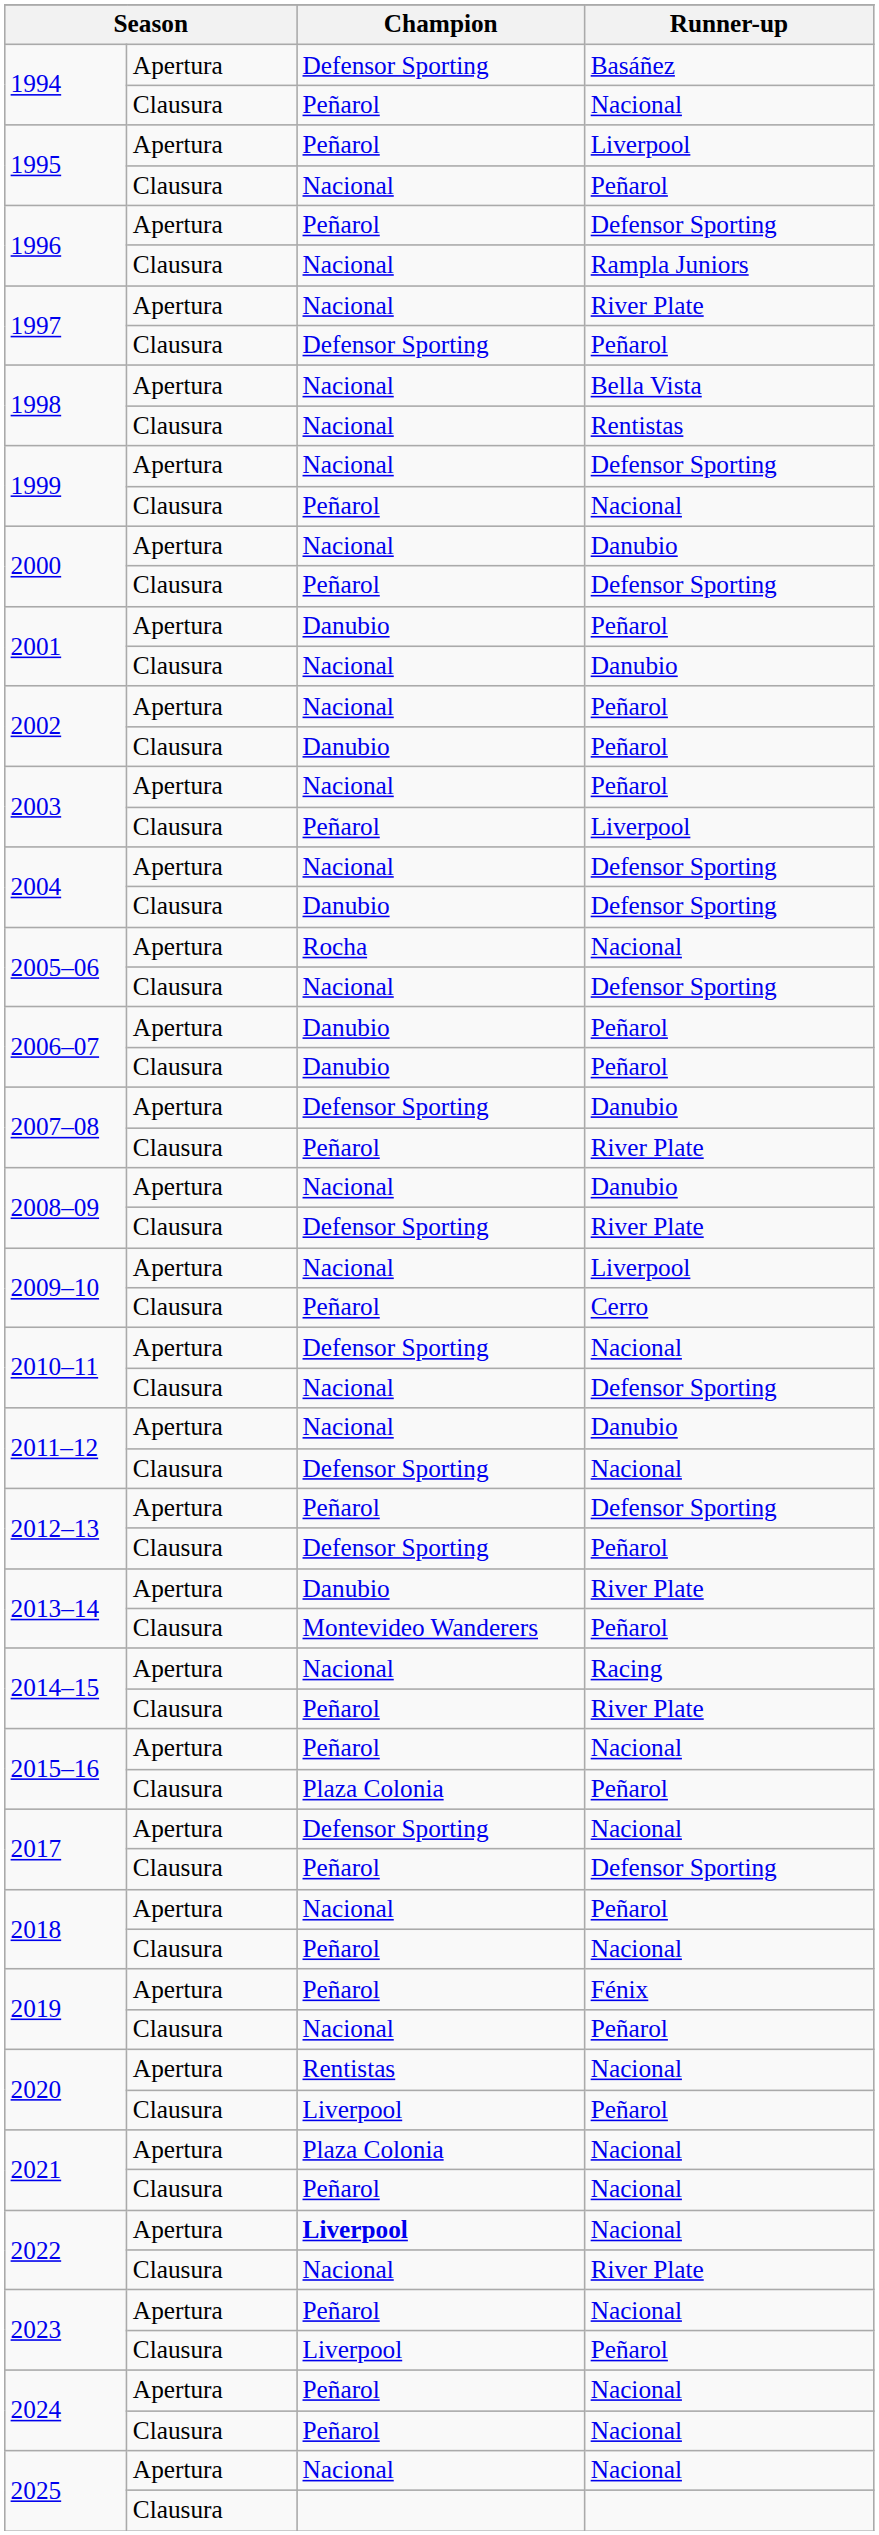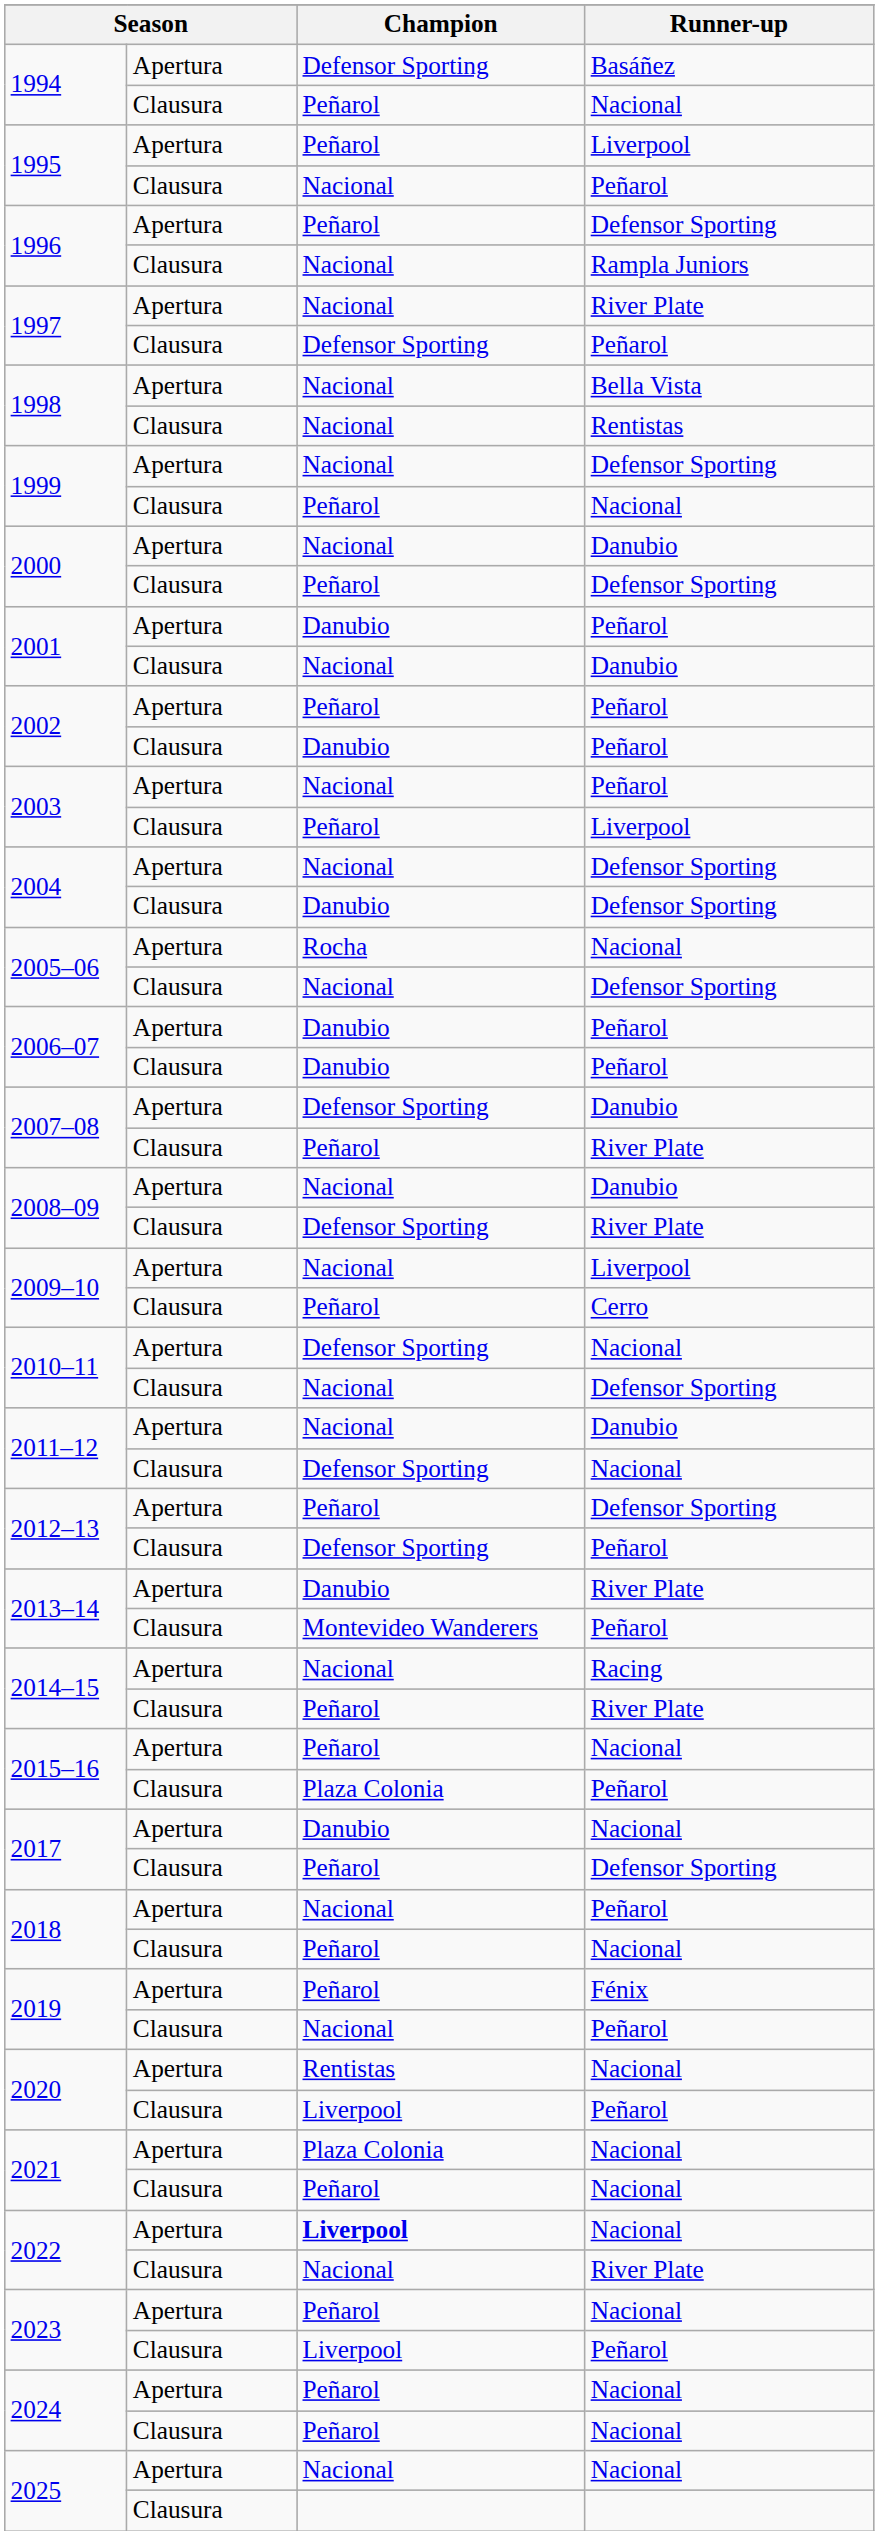 <table class="wikitable sortable">
 <tr>
 </tr>
 <tr>
 <th width="150" colspan="2">Season</th>
 <th width="175">Champion</th>
 <th width="175">Runner-up</th>
 </tr>
 <tr>
 <td rowspan=2 width=70><a href='#'>1994</a></td>
 <td width=100>Apertura</td>
 <td><a href='#'>Defensor Sporting</a></td>
 <td><a href='#'>Basáñez</a></td>
 </tr>
 <tr>
 <td>Clausura</td>
 <td><a href='#'>Peñarol</a></td>
 <td><a href='#'>Nacional</a></td>
 </tr>
 <tr>
 <td rowspan=2 width=70><a href='#'>1995</a></td>
 <td width=100>Apertura</td>
 <td><a href='#'>Peñarol</a></td>
 <td><a href='#'>Liverpool</a></td>
 </tr>
 <tr>
 <td>Clausura</td>
 <td><a href='#'>Nacional</a></td>
 <td><a href='#'>Peñarol</a></td>
 </tr>
 <tr>
 <td rowspan=2 width=70><a href='#'>1996</a></td>
 <td width=100>Apertura</td>
 <td><a href='#'>Peñarol</a></td>
 <td><a href='#'>Defensor Sporting</a></td>
 </tr>
 <tr>
 <td>Clausura</td>
 <td><a href='#'>Nacional</a></td>
 <td><a href='#'>Rampla Juniors</a></td>
 </tr>
 <tr>
 <td rowspan=2 width=70><a href='#'>1997</a></td>
 <td width=100>Apertura</td>
 <td><a href='#'>Nacional</a></td>
 <td><a href='#'>River Plate</a></td>
 </tr>
 <tr>
 <td>Clausura</td>
 <td><a href='#'>Defensor Sporting</a></td>
 <td><a href='#'>Peñarol</a></td>
 </tr>
 <tr>
 <td rowspan=2 width=70><a href='#'>1998</a></td>
 <td width=100>Apertura</td>
 <td><a href='#'>Nacional</a></td>
 <td><a href='#'>Bella Vista</a></td>
 </tr>
 <tr>
 <td>Clausura</td>
 <td><a href='#'>Nacional</a></td>
 <td><a href='#'>Rentistas</a></td>
 </tr>
 <tr>
 <td rowspan=2 width=70><a href='#'>1999</a></td>
 <td width=100>Apertura</td>
 <td><a href='#'>Nacional</a></td>
 <td><a href='#'>Defensor Sporting</a></td>
 </tr>
 <tr>
 <td>Clausura</td>
 <td><a href='#'>Peñarol</a></td>
 <td><a href='#'>Nacional</a></td>
 </tr>
 <tr>
 <td rowspan=2 width=70><a href='#'>2000</a></td>
 <td width=100>Apertura</td>
 <td><a href='#'>Nacional</a></td>
 <td><a href='#'>Danubio</a></td>
 </tr>
 <tr>
 <td>Clausura</td>
 <td><a href='#'>Peñarol</a></td>
 <td><a href='#'>Defensor Sporting</a></td>
 </tr>
 <tr>
 <td rowspan=2 width=70><a href='#'>2001</a></td>
 <td width=100>Apertura</td>
 <td><a href='#'>Danubio</a></td>
 <td><a href='#'>Peñarol</a></td>
 </tr>
 <tr>
 <td>Clausura</td>
 <td><a href='#'>Nacional</a></td>
 <td><a href='#'>Danubio</a></td>
 </tr>
 <tr>
 <td rowspan=2 width=70><a href='#'>2002</a></td>
 <td width=100>Apertura</td>
-<td><a href='#'>Nacional</a></td>
+<td><a href='#'>Peñarol</a></td>
 <td><a href='#'>Peñarol</a></td>
 </tr>
 <tr>
 <td>Clausura</td>
 <td><a href='#'>Danubio</a></td>
 <td><a href='#'>Peñarol</a></td>
 </tr>
 <tr>
 <td rowspan=2 width=70><a href='#'>2003</a></td>
 <td width=100>Apertura</td>
 <td><a href='#'>Nacional</a></td>
 <td><a href='#'>Peñarol</a></td>
 </tr>
 <tr>
 <td>Clausura</td>
 <td><a href='#'>Peñarol</a></td>
 <td><a href='#'>Liverpool</a></td>
 </tr>
 <tr>
 <td rowspan=2 width=70><a href='#'>2004</a></td>
 <td width=100>Apertura</td>
 <td><a href='#'>Nacional</a></td>
 <td><a href='#'>Defensor Sporting</a></td>
 </tr>
 <tr>
 <td>Clausura</td>
 <td><a href='#'>Danubio</a></td>
 <td><a href='#'>Defensor Sporting</a></td>
 </tr>
 <tr>
 <td rowspan=2 width=70><a href='#'>2005–06</a></td>
 <td width=100>Apertura</td>
 <td><a href='#'>Rocha</a></td>
 <td><a href='#'>Nacional</a></td>
 </tr>
 <tr>
 <td>Clausura</td>
 <td><a href='#'>Nacional</a></td>
 <td><a href='#'>Defensor Sporting</a></td>
 </tr>
 <tr>
 <td rowspan=2 width=70><a href='#'>2006–07</a></td>
 <td width=100>Apertura</td>
 <td><a href='#'>Danubio</a></td>
 <td><a href='#'>Peñarol</a></td>
 </tr>
 <tr>
 <td>Clausura</td>
 <td><a href='#'>Danubio</a></td>
 <td><a href='#'>Peñarol</a></td>
 </tr>
 <tr>
 <td rowspan=2 width=70><a href='#'>2007–08</a></td>
 <td width=100>Apertura</td>
 <td><a href='#'>Defensor Sporting</a></td>
 <td><a href='#'>Danubio</a></td>
 </tr>
 <tr>
 <td>Clausura</td>
 <td><a href='#'>Peñarol</a></td>
 <td><a href='#'>River Plate</a></td>
 </tr>
 <tr>
 <td rowspan=2 width=70><a href='#'>2008–09</a></td>
 <td width=100>Apertura</td>
 <td><a href='#'>Nacional</a></td>
 <td><a href='#'>Danubio</a></td>
 </tr>
 <tr>
 <td>Clausura</td>
 <td><a href='#'>Defensor Sporting</a></td>
 <td><a href='#'>River Plate</a></td>
 </tr>
 <tr>
 <td rowspan=2 width=70><a href='#'>2009–10</a></td>
 <td width=100>Apertura</td>
 <td><a href='#'>Nacional</a></td>
 <td><a href='#'>Liverpool</a></td>
 </tr>
 <tr>
 <td>Clausura</td>
 <td><a href='#'>Peñarol</a></td>
 <td><a href='#'>Cerro</a></td>
 </tr>
 <tr>
 <td rowspan=2 width=70><a href='#'>2010–11</a></td>
 <td width=100>Apertura</td>
 <td><a href='#'>Defensor Sporting</a></td>
 <td><a href='#'>Nacional</a></td>
 </tr>
 <tr>
 <td>Clausura</td>
 <td><a href='#'>Nacional</a></td>
 <td><a href='#'>Defensor Sporting</a></td>
 </tr>
 <tr>
 <td rowspan=2 width=70><a href='#'>2011–12</a></td>
 <td width=100>Apertura</td>
 <td><a href='#'>Nacional</a></td>
 <td><a href='#'>Danubio</a></td>
 </tr>
 <tr>
 <td>Clausura</td>
 <td><a href='#'>Defensor Sporting</a></td>
 <td><a href='#'>Nacional</a></td>
 </tr>
 <tr>
 <td rowspan=2 width=70><a href='#'>2012–13</a></td>
 <td width=100>Apertura</td>
 <td><a href='#'>Peñarol</a></td>
 <td><a href='#'>Defensor Sporting</a></td>
 </tr>
 <tr>
 <td>Clausura</td>
 <td><a href='#'>Defensor Sporting</a></td>
 <td><a href='#'>Peñarol</a></td>
 </tr>
 <tr>
 <td rowspan=2 width=70><a href='#'>2013–14</a></td>
 <td width=100>Apertura</td>
 <td><a href='#'>Danubio</a></td>
 <td><a href='#'>River Plate</a></td>
 </tr>
 <tr>
 <td>Clausura</td>
 <td><a href='#'>Montevideo Wanderers</a></td>
 <td><a href='#'>Peñarol</a></td>
 </tr>
 <tr>
 <td rowspan=2 width=70><a href='#'>2014–15</a></td>
 <td width=100>Apertura</td>
 <td><a href='#'>Nacional</a></td>
 <td><a href='#'>Racing</a></td>
 </tr>
 <tr>
 <td>Clausura</td>
 <td><a href='#'>Peñarol</a></td>
 <td><a href='#'>River Plate</a></td>
 </tr>
 <tr>
 <td rowspan=2 width=70><a href='#'>2015–16</a></td>
 <td width=100>Apertura</td>
 <td><a href='#'>Peñarol</a></td>
 <td><a href='#'>Nacional</a></td>
 </tr>
 <tr>
 <td>Clausura</td>
 <td><a href='#'>Plaza Colonia</a></td>
 <td><a href='#'>Peñarol</a></td>
 </tr>
 <tr>
 <td rowspan=2 width=50><a href='#'>2017</a></td>
 <td width=100>Apertura</td>
-<td><a href='#'>Defensor Sporting</a></td>
+<td><a href='#'>Danubio</a></td>
 <td><a href='#'>Nacional</a></td>
 </tr>
 <tr>
 <td>Clausura</td>
 <td><a href='#'>Peñarol</a></td>
 <td><a href='#'>Defensor Sporting</a></td>
 </tr>
 <tr>
 <td rowspan=2 width=50><a href='#'>2018</a></td>
 <td width=100>Apertura</td>
 <td><a href='#'>Nacional</a></td>
 <td><a href='#'>Peñarol</a></td>
 </tr>
 <tr>
 <td>Clausura</td>
 <td><a href='#'>Peñarol</a></td>
 <td><a href='#'>Nacional</a></td>
 </tr>
 <tr>
 <td rowspan=2 width=50><a href='#'>2019</a></td>
 <td width=100>Apertura</td>
 <td><a href='#'>Peñarol</a></td>
 <td><a href='#'>Fénix</a></td>
 </tr>
 <tr>
 <td>Clausura</td>
 <td><a href='#'>Nacional</a></td>
 <td><a href='#'>Peñarol</a></td>
 </tr>
 <tr>
 <td rowspan=2 width=50><a href='#'>2020</a></td>
 <td width=100>Apertura</td>
 <td><a href='#'>Rentistas</a></td>
 <td><a href='#'>Nacional</a></td>
 </tr>
 <tr>
 <td>Clausura</td>
 <td><a href='#'>Liverpool</a></td>
 <td><a href='#'>Peñarol</a></td>
 </tr>
 <tr>
 <td rowspan=2 width=50><a href='#'>2021</a></td>
 <td width=100>Apertura</td>
 <td><a href='#'>Plaza Colonia</a></td>
 <td><a href='#'>Nacional</a></td>
 </tr>
 <tr>
 <td>Clausura</td>
 <td><a href='#'>Peñarol</a></td>
 <td><a href='#'>Nacional</a></td>
 </tr>
 <tr>
 <td rowspan=2 width=50><a href='#'>2022</a></td>
 <td width=100>Apertura</td>
 <td><strong><a href='#'>Liverpool</a></strong></td>
 <td><a href='#'>Nacional</a></td>
 </tr>
 <tr>
 <td>Clausura</td>
 <td><a href='#'>Nacional</a></td>
 <td><a href='#'>River Plate</a></td>
 </tr>
 <tr>
 <td rowspan=2 width=50><a href='#'>2023</a></td>
 <td width=100>Apertura</td>
 <td><a href='#'>Peñarol</a></td>
 <td><a href='#'>Nacional</a></td>
 </tr>
 <tr>
 <td>Clausura</td>
 <td><a href='#'>Liverpool</a></td>
 <td><a href='#'>Peñarol</a></td>
 </tr>
 <tr>
 <td rowspan=2 width=50><a href='#'>2024</a></td>
 <td width=100>Apertura</td>
 <td><a href='#'>Peñarol</a></td>
 <td><a href='#'>Nacional</a></td>
 </tr>
 <tr>
 <td>Clausura</td>
 <td><a href='#'>Peñarol</a></td>
 <td><a href='#'>Nacional</a></td>
 </tr>
 <tr>
 <td rowspan=2 width=50><a href='#'>2025</a></td>
 <td width=100>Apertura</td>
 <td><a href='#'>Nacional</a></td>
 <td><a href='#'>Nacional</a></td>
 </tr>
 <tr>
 <td>Clausura</td>
 <td></td>
 <td></td>
 </tr>
 </table>
